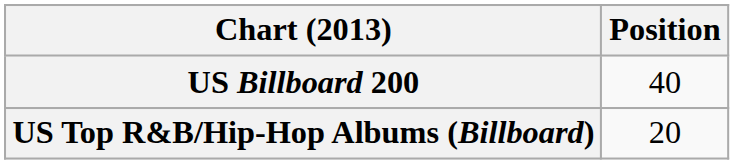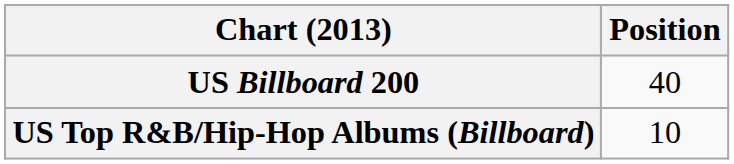 <table class="wikitable sortable plainrowheaders" style="text-align:center">
 <tr>
 <th scope="col">Chart (2013)</th>
 <th scope="col">Position</th>
 </tr>
 <tr>
 <th scope="row">US <em>Billboard</em> 200</th>
 <td>40</td>
 </tr>
 <tr>
 <th scope="row">US Top R&B/Hip-Hop Albums (<em>Billboard</em>)</th>
-<td>20</td>
+<td>10</td>
 </tr>
 </table>
